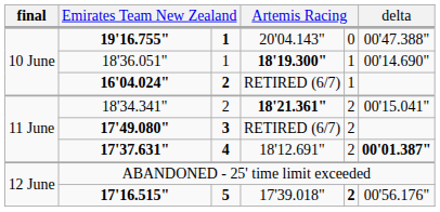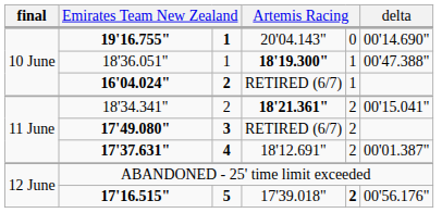 <table class="wikitable" style=text-align:center;line-height:1>
 <tr>
 <th>final</th>
 <th colspan=2 style=font-weight:normal> <a href='#'>Emirates Team New Zealand</a></th>
 <th colspan=2 style=font-weight:normal> <a href='#'>Artemis Racing</a></th>
 <th style=font-weight:normal>delta</th>
 </tr>
 <tr style="border-top:solid darkgray">
 <td rowspan=3>10 June<br></td>
 <td><strong>19'16.755"</strong></td>
 <td><strong>1</strong></td>
 <td>20'04.143"</td>
 <td>0</td>
-<td>00'47.388"</td>
+<td>00'14.690"</td>
 </tr>
 <tr>
 <td>18'36.051"</td>
 <td>1</td>
 <td><strong>18'19.300"</strong></td>
 <td>1</td>
-<td>00'14.690"</td>
+<td>00'47.388"</td>
 </tr>
 <tr>
 <td><strong>16'04.024"</strong></td>
 <td><strong>2</strong></td>
 <td>RETIRED (6/7)</td>
 <td>1</td>
 <td></td>
 </tr>
 <tr style="border-top:2px solid darkgray">
 <td rowspan=3>11 June<br></td>
 <td>18'34.341"</td>
 <td>2</td>
 <td><strong>18'21.361"</strong></td>
 <td>2</td>
 <td>00'15.041"</td>
 </tr>
 <tr>
 <td><strong>17'49.080"</strong></td>
 <td><strong>3</strong></td>
 <td>RETIRED (6/7)</td>
 <td>2</td>
 <td></td>
 </tr>
 <tr>
 <td><strong>17'37.631"</strong></td>
 <td><strong>4</strong></td>
 <td>18'12.691"</td>
 <td>2</td>
-<td><strong>00'01.387"</strong></td>
+<td>00'01.387"</td>
 </tr>
 <tr style="border-top:2px solid darkgray">
 <td rowspan=2>12 June<br></td>
 <td colspan=5>ABANDONED - 25' time limit exceeded</td>
 </tr>
 <tr>
 <td><strong>17'16.515"</strong></td>
 <td><strong>5</strong></td>
 <td>17'39.018"</td>
 <td><strong>2</strong></td>
 <td>00'56.176"</td>
 </tr>
 </table>
